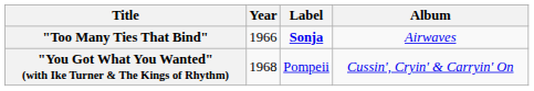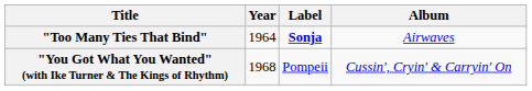 <table class="wikitable plainrowheaders" style="text-align:center;">
 <tr>
 <th scope="col" style="width:20em;">Title</th>
 <th scope="col">Year</th>
 <th scope="col">Label</th>
 <th scope="col" style="width:16em;">Album</th>
 </tr>
 <tr>
 <th scope="row">"Too Many Ties That Bind"</th>
-<td>1966</td>
+<td>1964</td>
 <td><strong><a href='#'>Sonja</a></strong></td>
 <td><em><a href='#'>Airwaves</a></em></td>
 </tr>
 <tr>
 <th scope="row">"You Got What You Wanted"<br><small>(with Ike Turner & The Kings of Rhythm)</small></th>
 <td>1968</td>
 <td><a href='#'>Pompeii</a></td>
 <td><em><a href='#'>Cussin', Cryin' & Carryin' On</a></em></td>
 </tr>
 </table>
